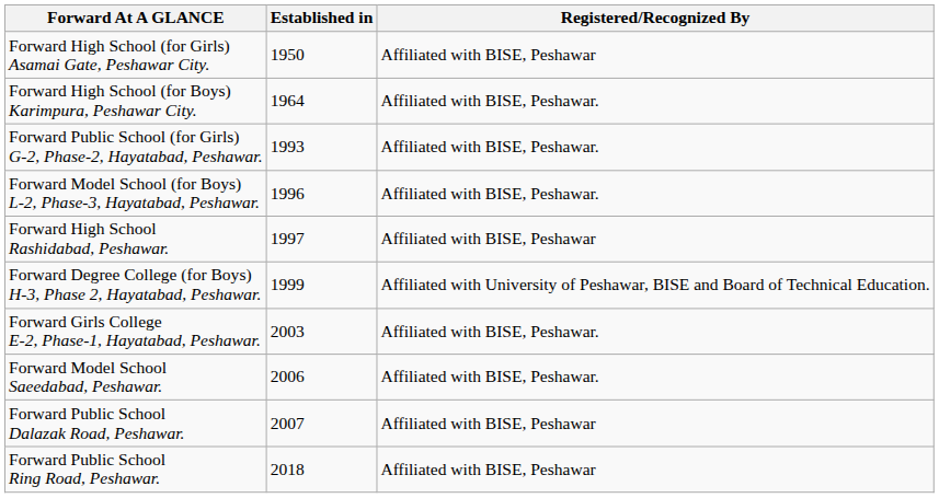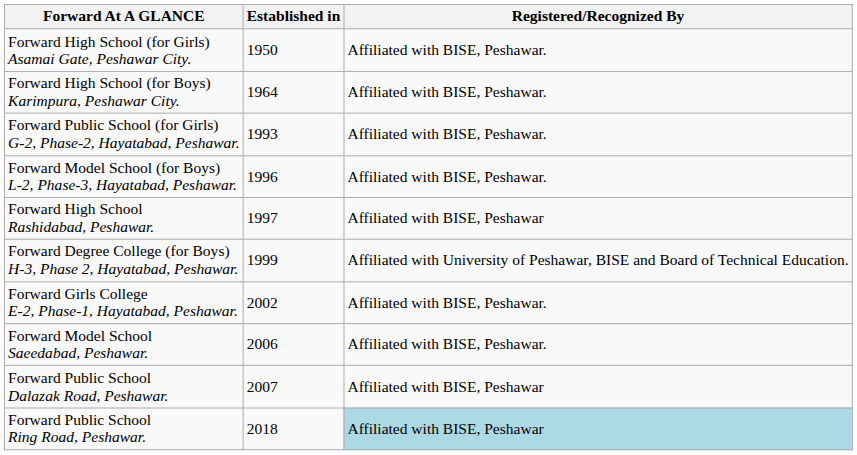 <table class="wikitable">
 <tr>
 <th scope="col">Forward At A GLANCE</th>
 <th scope="col">Established in</th>
 <th scope="col">Registered/Recognized By</th>
 </tr>
 <tr>
 <td>Forward High School (for Girls)<br><em>Asamai Gate, Peshawar City.</em></td>
 <td>1950</td>
-<td>Affiliated with BISE, Peshawar</td>
+<td>Affiliated with BISE, Peshawar.</td>
 </tr>
 <tr>
 <td>Forward High School (for Boys)<br><em>Karimpura, Peshawar City.</em></td>
 <td>1964</td>
 <td>Affiliated with BISE, Peshawar.</td>
 </tr>
 <tr>
 <td>Forward Public School (for Girls)<br><em>G-2, Phase-2, Hayatabad, Peshawar.</em></td>
 <td>1993</td>
 <td>Affiliated with BISE, Peshawar.</td>
 </tr>
 <tr>
 <td>Forward Model School (for Boys)<br><em>L-2, Phase-3, Hayatabad, Peshawar.</em></td>
 <td>1996</td>
 <td>Affiliated with BISE, Peshawar.</td>
 </tr>
 <tr>
 <td>Forward High School<br><em>Rashidabad, Peshawar.</em></td>
 <td>1997</td>
 <td>Affiliated with BISE, Peshawar</td>
 </tr>
 <tr>
 <td>Forward Degree College (for Boys)<br><em>H-3, Phase 2, Hayatabad, Peshawar.</em></td>
 <td>1999</td>
 <td>Affiliated with University of Peshawar, BISE and Board of Technical Education.</td>
 </tr>
 <tr>
 <td>Forward Girls College<br><em>E-2, Phase-1, Hayatabad, Peshawar.</em></td>
-<td>2003</td>
+<td>2002</td>
 <td>Affiliated with BISE, Peshawar.</td>
 </tr>
 <tr>
 <td>Forward Model School<br><em>Saeedabad, Peshawar.</em></td>
 <td>2006</td>
 <td>Affiliated with BISE, Peshawar.</td>
 </tr>
 <tr>
 <td>Forward Public School<br><em>Dalazak Road, Peshawar. </em></td>
 <td>2007</td>
 <td>Affiliated with BISE, Peshawar</td>
 </tr>
 <tr>
 <td>Forward Public School<br><em>Ring Road, Peshawar.</em></td>
 <td>2018</td>
-<td>Affiliated with BISE, Peshawar</td>
+<td style="background: lightblue;">Affiliated with BISE, Peshawar</td>
 </tr>
 </table>
